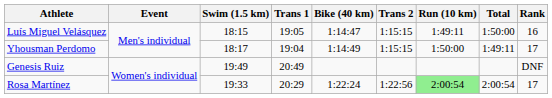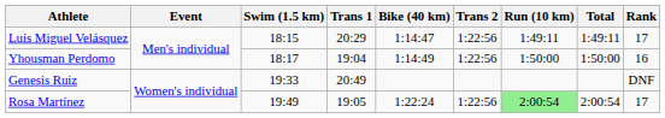 <table class="wikitable" style="font-size:90%">
 <tr>
 <th>Athlete</th>
 <th>Event</th>
 <th>Swim (1.5 km)</th>
 <th>Trans 1</th>
 <th>Bike (40 km)</th>
 <th>Trans 2</th>
 <th>Run (10 km)</th>
 <th>Total</th>
 <th>Rank</th>
 </tr>
 <tr align=center>
 <td align=left><a href='#'>Luís Miguel Velásquez</a></td>
 <td rowspan="2"><a href='#'>Men's individual</a></td>
 <td>18:15</td>
-<td>19:05</td>
+<td>20:29</td>
 <td>1:14:47</td>
-<td>1:15:15</td>
+<td>1:22:56</td>
 <td>1:49:11</td>
-<td>1:50:00</td>
-<td>16</td>
+<td>1:49:11</td>
+<td>17</td>
 </tr>
 <tr align=center>
 <td align=left><a href='#'>Yhousman Perdomo</a></td>
 <td>18:17</td>
 <td>19:04</td>
 <td>1:14:49</td>
-<td>1:15:15</td>
+<td>1:22:56</td>
 <td>1:50:00</td>
-<td>1:49:11</td>
-<td>17</td>
+<td>1:50:00</td>
+<td>16</td>
 </tr>
 <tr align=center>
 <td align=left><a href='#'>Genesis Ruiz</a></td>
 <td rowspan="2"><a href='#'>Women's individual</a></td>
-<td>19:49</td>
+<td>19:33</td>
 <td>20:49</td>
 <td></td>
 <td></td>
 <td></td>
 <td></td>
 <td>DNF</td>
 </tr>
 <tr align=center>
 <td align=left><a href='#'>Rosa Martínez</a></td>
-<td>19:33</td>
-<td>20:29</td>
+<td>19:49</td>
+<td>19:05</td>
 <td>1:22:24</td>
 <td>1:22:56</td>
 <td style="background: lightgreen;">2:00:54</td>
 <td>2:00:54</td>
 <td>17</td>
 </tr>
 </table>
